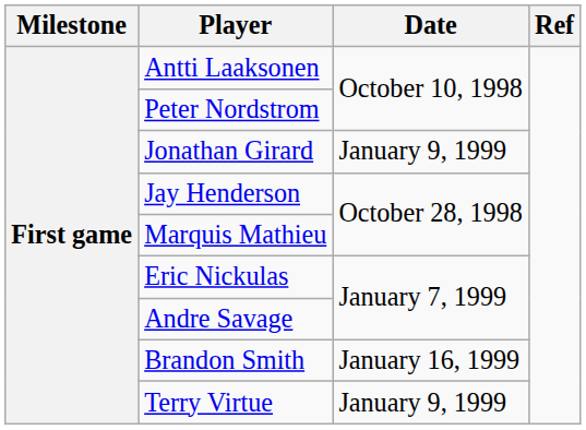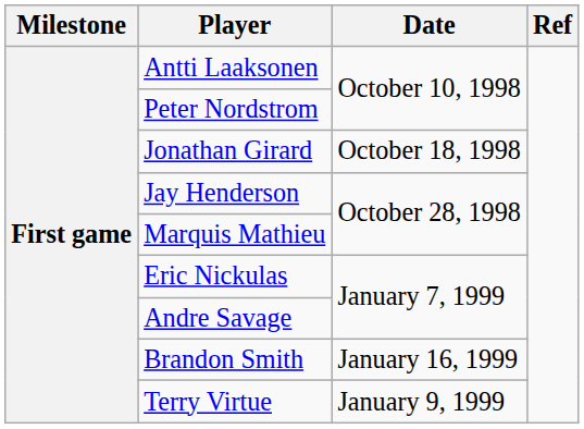 <table class="wikitable">
 <tr>
 <th scope="col">Milestone</th>
 <th scope="col">Player</th>
 <th scope="col">Date</th>
 <th scope="col">Ref</th>
 </tr>
 <tr>
 <th rowspan=9>First game</th>
 <td><a href='#'>Antti Laaksonen</a></td>
 <td rowspan=2>October 10, 1998</td>
 <td rowspan=9></td>
 </tr>
 <tr>
 <td><a href='#'>Peter Nordstrom</a></td>
 </tr>
 <tr>
 <td><a href='#'>Jonathan Girard</a></td>
-<td>January 9, 1999</td>
+<td>October 18, 1998</td>
 </tr>
 <tr>
 <td><a href='#'>Jay Henderson</a></td>
 <td rowspan=2>October 28, 1998</td>
 </tr>
 <tr>
 <td><a href='#'>Marquis Mathieu</a></td>
 </tr>
 <tr>
 <td><a href='#'>Eric Nickulas</a></td>
 <td rowspan=2>January 7, 1999</td>
 </tr>
 <tr>
 <td><a href='#'>Andre Savage</a></td>
 </tr>
 <tr>
 <td><a href='#'>Brandon Smith</a></td>
 <td>January 16, 1999</td>
 </tr>
 <tr>
 <td><a href='#'>Terry Virtue</a></td>
 <td>January 9, 1999</td>
 </tr>
 </table>
